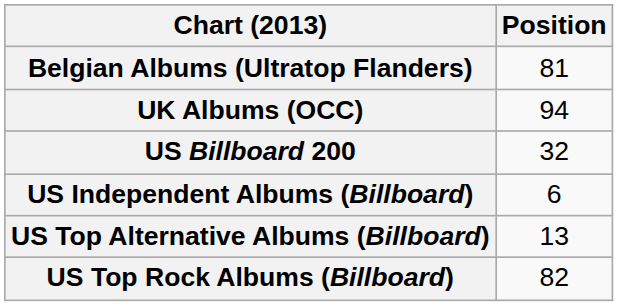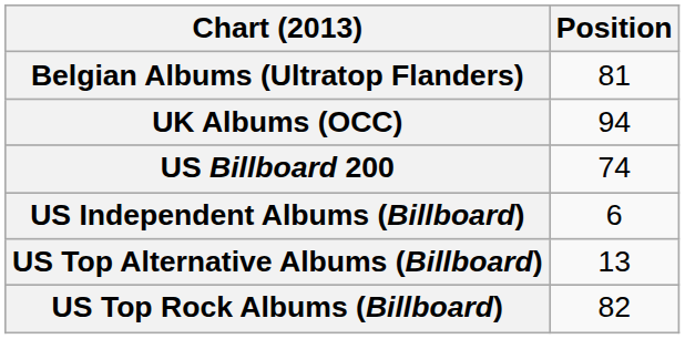 <table class="wikitable sortable plainrowheaders" style="text-align:center">
 <tr>
 <th scope="col">Chart (2013)</th>
 <th scope="col">Position</th>
 </tr>
 <tr>
 <th scope="row">Belgian Albums (Ultratop Flanders)</th>
 <td>81</td>
 </tr>
 <tr>
 <th scope="row">UK Albums (OCC)</th>
 <td>94</td>
 </tr>
 <tr>
 <th scope="row">US <em>Billboard</em> 200</th>
-<td>32</td>
+<td>74</td>
 </tr>
 <tr>
 <th scope="row">US Independent Albums (<em>Billboard</em>)</th>
 <td>6</td>
 </tr>
 <tr>
 <th scope="row">US Top Alternative Albums (<em>Billboard</em>)</th>
 <td>13</td>
 </tr>
 <tr>
 <th scope="row">US Top Rock Albums (<em>Billboard</em>)</th>
 <td>82</td>
 </tr>
 </table>
